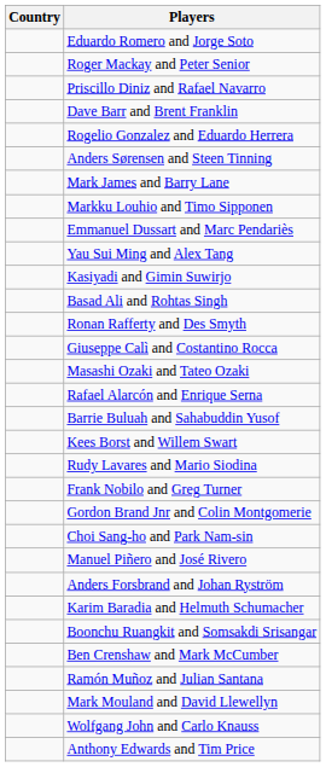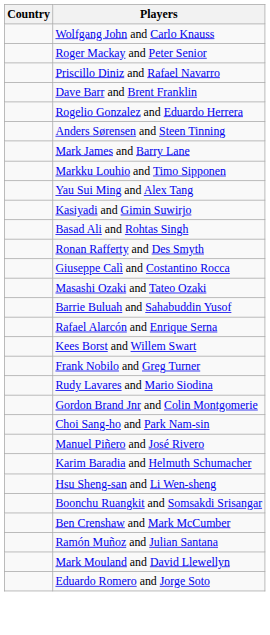 <table class="wikitable" style="font-size:95%;">
 <tr>
 <th>Country</th>
 <th>Players</th>
 </tr>
 <tr>
 <td></td>
-<td><a href='#'>Eduardo Romero</a> and <a href='#'>Jorge Soto</a></td>
+<td><a href='#'>Wolfgang John</a> and <a href='#'>Carlo Knauss</a></td>
 </tr>
 <tr>
 <td></td>
 <td><a href='#'>Roger Mackay</a> and <a href='#'>Peter Senior</a></td>
 </tr>
 <tr>
 <td></td>
 <td><a href='#'>Priscillo Diniz</a> and <a href='#'>Rafael Navarro</a></td>
 </tr>
 <tr>
 <td></td>
 <td><a href='#'>Dave Barr</a> and <a href='#'>Brent Franklin</a></td>
 </tr>
 <tr>
 <td></td>
 <td><a href='#'>Rogelio Gonzalez</a> and <a href='#'>Eduardo Herrera</a></td>
 </tr>
 <tr>
 <td></td>
 <td><a href='#'>Anders Sørensen</a> and <a href='#'>Steen Tinning</a></td>
 </tr>
 <tr>
 <td></td>
 <td><a href='#'>Mark James</a> and <a href='#'>Barry Lane</a></td>
 </tr>
 <tr>
 <td></td>
 <td><a href='#'>Markku Louhio</a> and <a href='#'>Timo Sipponen</a></td>
 </tr>
 <tr>
 <td></td>
-<td><a href='#'>Emmanuel Dussart</a> and <a href='#'>Marc Pendariès</a></td>
-</tr>
-<tr>
-<td></td>
 <td><a href='#'>Yau Sui Ming</a> and <a href='#'>Alex Tang</a></td>
 </tr>
 <tr>
 <td></td>
 <td><a href='#'>Kasiyadi</a> and <a href='#'>Gimin Suwirjo</a></td>
 </tr>
 <tr>
 <td></td>
 <td><a href='#'>Basad Ali</a> and <a href='#'>Rohtas Singh</a></td>
 </tr>
 <tr>
 <td></td>
 <td><a href='#'>Ronan Rafferty</a> and <a href='#'>Des Smyth</a></td>
 </tr>
 <tr>
 <td></td>
 <td><a href='#'>Giuseppe Calì</a> and <a href='#'>Costantino Rocca</a></td>
 </tr>
 <tr>
 <td></td>
 <td><a href='#'>Masashi Ozaki</a> and <a href='#'>Tateo Ozaki</a></td>
 </tr>
 <tr>
 <td></td>
-<td><a href='#'>Rafael Alarcón</a> and <a href='#'>Enrique Serna</a></td>
+<td><a href='#'>Barrie Buluah</a> and <a href='#'>Sahabuddin Yusof</a></td>
 </tr>
 <tr>
 <td></td>
-<td><a href='#'>Barrie Buluah</a> and <a href='#'>Sahabuddin Yusof</a></td>
+<td><a href='#'>Rafael Alarcón</a> and <a href='#'>Enrique Serna</a></td>
 </tr>
 <tr>
 <td></td>
 <td><a href='#'>Kees Borst</a> and <a href='#'>Willem Swart</a></td>
 </tr>
 <tr>
 <td></td>
-<td><a href='#'>Rudy Lavares</a> and <a href='#'>Mario Siodina</a></td>
+<td><a href='#'>Frank Nobilo</a> and <a href='#'>Greg Turner</a></td>
 </tr>
 <tr>
 <td></td>
-<td><a href='#'>Frank Nobilo</a> and <a href='#'>Greg Turner</a></td>
+<td><a href='#'>Rudy Lavares</a> and <a href='#'>Mario Siodina</a></td>
 </tr>
 <tr>
 <td></td>
 <td><a href='#'>Gordon Brand Jnr</a> and <a href='#'>Colin Montgomerie</a></td>
 </tr>
 <tr>
 <td></td>
 <td><a href='#'>Choi Sang-ho</a> and <a href='#'>Park Nam-sin</a></td>
 </tr>
 <tr>
 <td></td>
 <td><a href='#'>Manuel Piñero</a> and <a href='#'>José Rivero</a></td>
 </tr>
 <tr>
 <td></td>
-<td><a href='#'>Anders Forsbrand</a> and <a href='#'>Johan Ryström</a></td>
+<td><a href='#'>Karim Baradia</a> and <a href='#'>Helmuth Schumacher</a></td>
 </tr>
 <tr>
 <td></td>
-<td><a href='#'>Karim Baradia</a> and <a href='#'>Helmuth Schumacher</a></td>
+<td><a href='#'>Hsu Sheng-san</a> and <a href='#'>Li Wen-sheng</a></td>
 </tr>
 <tr>
 <td></td>
 <td><a href='#'>Boonchu Ruangkit</a> and <a href='#'>Somsakdi Srisangar</a></td>
 </tr>
 <tr>
 <td></td>
 <td><a href='#'>Ben Crenshaw</a> and <a href='#'>Mark McCumber</a></td>
 </tr>
 <tr>
 <td></td>
 <td><a href='#'>Ramón Muñoz</a> and <a href='#'>Julian Santana</a></td>
 </tr>
 <tr>
 <td></td>
 <td><a href='#'>Mark Mouland</a> and <a href='#'>David Llewellyn</a></td>
 </tr>
 <tr>
 <td></td>
-<td><a href='#'>Wolfgang John</a> and <a href='#'>Carlo Knauss</a></td>
-</tr>
-<tr>
-<td></td>
-<td><a href='#'>Anthony Edwards</a> and <a href='#'>Tim Price</a></td>
+<td><a href='#'>Eduardo Romero</a> and <a href='#'>Jorge Soto</a></td>
 </tr>
 </table>
